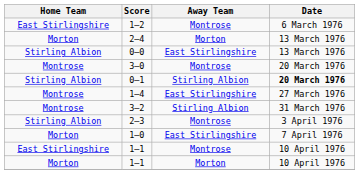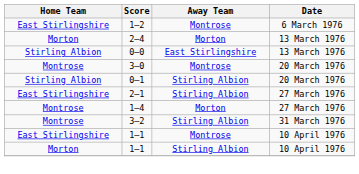 <table class="wikitable" style="text-align:center;">
 <tr>
 <th width=175>Home Team</th>
 <th width=20>Score</th>
 <th width=175>Away Team</th>
 <th width= 125>Date</th>
 </tr>
 <tr>
 <td><a href='#'>East Stirlingshire</a></td>
 <td>1–2</td>
 <td><a href='#'>Montrose</a></td>
 <td>6 March 1976</td>
 </tr>
 <tr>
 <td><a href='#'>Morton</a></td>
 <td>2–4</td>
 <td><a href='#'>Morton</a></td>
 <td>13 March 1976</td>
 </tr>
 <tr>
 <td><a href='#'>Stirling Albion</a></td>
 <td>0–0</td>
 <td><a href='#'>East Stirlingshire</a></td>
 <td>13 March 1976</td>
 </tr>
 <tr>
 <td><a href='#'>Montrose</a></td>
 <td>3–0</td>
 <td><a href='#'>Montrose</a></td>
 <td>20 March 1976</td>
 </tr>
 <tr>
 <td><a href='#'>Stirling Albion</a></td>
 <td>0–1</td>
 <td><a href='#'>Stirling Albion</a></td>
-<td><strong>20 March 1976</strong></td>
+<td>20 March 1976</td>
+</tr>
+<tr>
+<td><a href='#'>East Stirlingshire</a></td>
+<td>2–1</td>
+<td><a href='#'>Stirling Albion</a></td>
+<td>27 March 1976</td>
 </tr>
 <tr>
 <td><a href='#'>Montrose</a></td>
 <td>1–4</td>
-<td><a href='#'>East Stirlingshire</a></td>
+<td><a href='#'>Morton</a></td>
 <td>27 March 1976</td>
 </tr>
 <tr>
 <td><a href='#'>Montrose</a></td>
 <td>3–2</td>
 <td><a href='#'>Stirling Albion</a></td>
 <td>31 March 1976</td>
-</tr>
-<tr>
-<td><a href='#'>Stirling Albion</a></td>
-<td>2–3</td>
-<td><a href='#'>Montrose</a></td>
-<td>3 April 1976</td>
-</tr>
-<tr>
-<td><a href='#'>Morton</a></td>
-<td>1–0</td>
-<td><a href='#'>East Stirlingshire</a></td>
-<td>7 April 1976</td>
 </tr>
 <tr>
 <td><a href='#'>East Stirlingshire</a></td>
 <td>1–1</td>
 <td><a href='#'>Montrose</a></td>
 <td>10 April 1976</td>
 </tr>
 <tr>
 <td><a href='#'>Morton</a></td>
 <td>1–1</td>
-<td><a href='#'>Morton</a></td>
+<td><a href='#'>Stirling Albion</a></td>
 <td>10 April 1976</td>
 </tr>
 <tr>
 </tr>
 </table>
